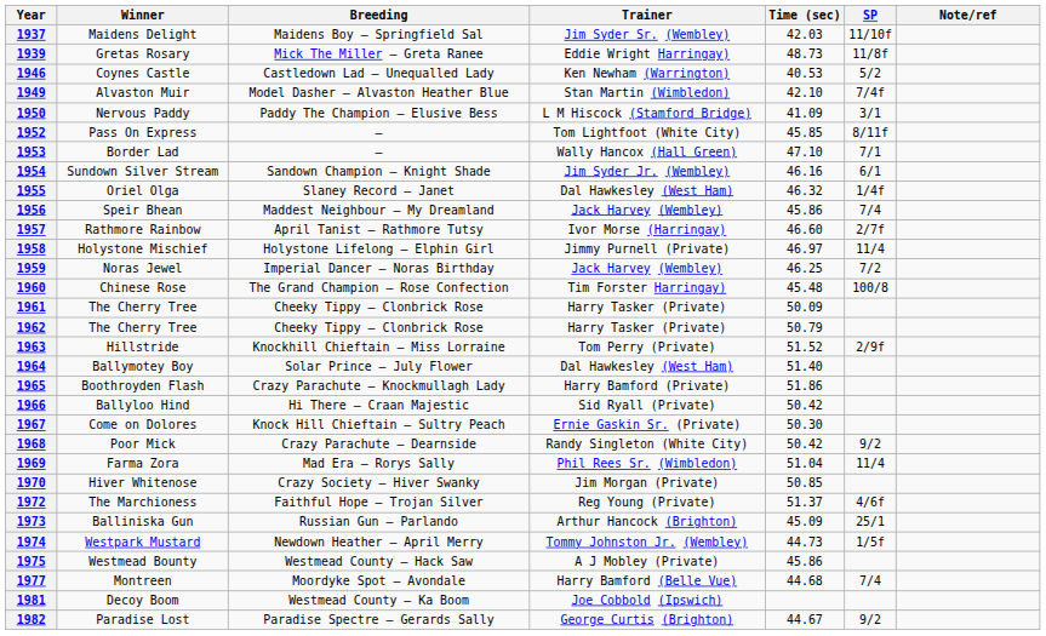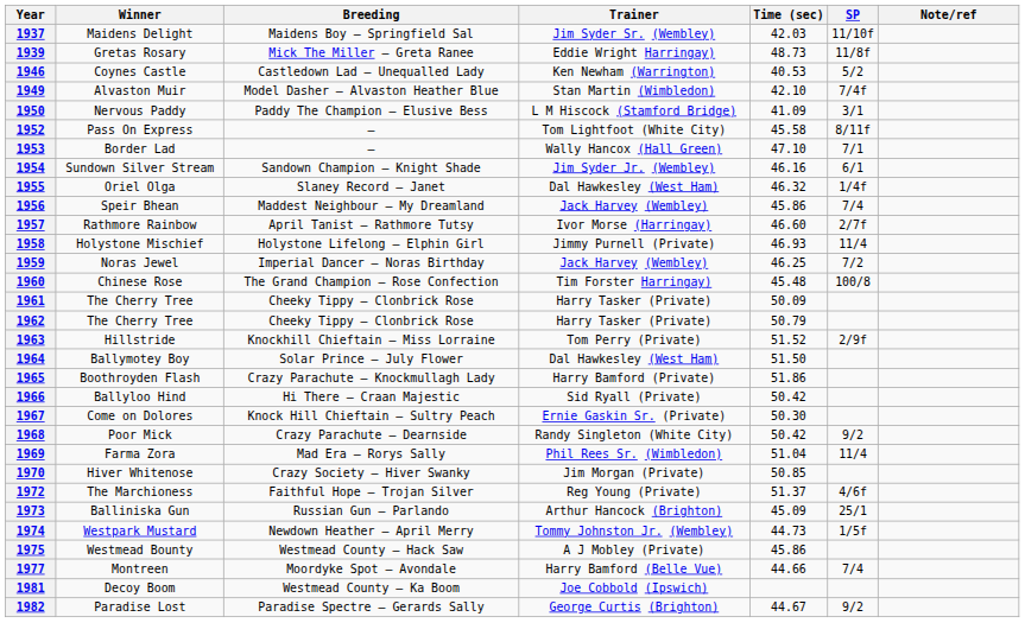 <table class="wikitable" style="text-align:center">
 <tr>
 <th width=50>Year</th>
 <th width=180>Winner</th>
 <th width=320>Breeding</th>
 <th width=250>Trainer</th>
 <th width=80>Time (sec)</th>
 <th width=50><a href='#'>SP</a></th>
 <th width=150>Note/ref</th>
 </tr>
 <tr>
 <th><a href='#'>1937</a></th>
 <td>Maidens Delight</td>
 <td>Maidens Boy – Springfield Sal</td>
 <td><a href='#'>Jim Syder Sr.</a> <a href='#'>(Wembley)</a></td>
 <td>42.03</td>
 <td>11/10f</td>
 <td></td>
 </tr>
 <tr>
 <th><a href='#'>1939</a></th>
 <td>Gretas Rosary</td>
 <td><a href='#'>Mick The Miller</a> – Greta Ranee</td>
 <td>Eddie Wright <a href='#'>Harringay)</a></td>
 <td>48.73</td>
 <td>11/8f</td>
 <td></td>
 </tr>
 <tr>
 <th><a href='#'>1946</a></th>
 <td>Coynes Castle</td>
 <td>Castledown Lad – Unequalled Lady</td>
 <td>Ken Newham <a href='#'>(Warrington)</a></td>
 <td>40.53</td>
 <td>5/2</td>
 <td></td>
 </tr>
 <tr>
 <th><a href='#'>1949</a></th>
 <td>Alvaston Muir</td>
 <td>Model Dasher – Alvaston Heather Blue</td>
 <td>Stan Martin <a href='#'>(Wimbledon)</a></td>
 <td>42.10</td>
 <td>7/4f</td>
 <td></td>
 </tr>
 <tr>
 <th><a href='#'>1950</a></th>
 <td>Nervous Paddy</td>
 <td>Paddy The Champion – Elusive Bess</td>
 <td>L M Hiscock <a href='#'>(Stamford Bridge)</a></td>
 <td>41.09</td>
 <td>3/1</td>
 <td></td>
 </tr>
 <tr>
 <th><a href='#'>1952</a></th>
 <td>Pass On Express</td>
 <td>–</td>
 <td>Tom Lightfoot (White City)</td>
-<td>45.85</td>
+<td>45.58</td>
 <td>8/11f</td>
 <td></td>
 </tr>
 <tr>
 <th><a href='#'>1953</a></th>
 <td>Border Lad</td>
 <td>–</td>
 <td>Wally Hancox <a href='#'>(Hall Green)</a></td>
 <td>47.10</td>
 <td>7/1</td>
 <td></td>
 </tr>
 <tr>
 <th><a href='#'>1954</a></th>
 <td>Sundown Silver Stream</td>
 <td>Sandown Champion – Knight Shade</td>
 <td><a href='#'>Jim Syder Jr.</a> <a href='#'>(Wembley)</a></td>
 <td>46.16</td>
 <td>6/1</td>
 <td></td>
 </tr>
 <tr>
 <th><a href='#'>1955</a></th>
 <td>Oriel Olga</td>
 <td>Slaney Record – Janet</td>
 <td>Dal Hawkesley <a href='#'>(West Ham)</a></td>
 <td>46.32</td>
 <td>1/4f</td>
 <td></td>
 </tr>
 <tr>
 <th><a href='#'>1956</a></th>
 <td>Speir Bhean</td>
 <td>Maddest Neighbour – My Dreamland</td>
 <td><a href='#'>Jack Harvey</a> <a href='#'>(Wembley)</a></td>
 <td>45.86</td>
 <td>7/4</td>
 <td></td>
 </tr>
 <tr>
 <th><a href='#'>1957</a></th>
 <td>Rathmore Rainbow</td>
 <td>April Tanist – Rathmore Tutsy</td>
 <td>Ivor Morse <a href='#'>(Harringay)</a></td>
 <td>46.60</td>
 <td>2/7f</td>
 <td></td>
 </tr>
 <tr>
 <th><a href='#'>1958</a></th>
 <td>Holystone Mischief</td>
 <td>Holystone Lifelong – Elphin Girl</td>
 <td>Jimmy Purnell (Private)</td>
-<td>46.97</td>
+<td>46.93</td>
 <td>11/4</td>
 <td></td>
 </tr>
 <tr>
 <th><a href='#'>1959</a></th>
 <td>Noras Jewel</td>
 <td>Imperial Dancer – Noras Birthday</td>
 <td><a href='#'>Jack Harvey</a> <a href='#'>(Wembley)</a></td>
 <td>46.25</td>
 <td>7/2</td>
 <td></td>
 </tr>
 <tr>
 <th><a href='#'>1960</a></th>
 <td>Chinese Rose</td>
 <td>The Grand Champion – Rose Confection</td>
 <td>Tim Forster <a href='#'>Harringay)</a></td>
 <td>45.48</td>
 <td>100/8</td>
 <td></td>
 </tr>
 <tr>
 <th><a href='#'>1961</a></th>
 <td>The Cherry Tree</td>
 <td>Cheeky Tippy – Clonbrick Rose</td>
 <td>Harry Tasker (Private)</td>
 <td>50.09</td>
 <td></td>
 <td></td>
 </tr>
 <tr>
 <th><a href='#'>1962</a></th>
 <td>The Cherry Tree</td>
 <td>Cheeky Tippy – Clonbrick Rose</td>
 <td>Harry Tasker (Private)</td>
 <td>50.79</td>
 <td></td>
 <td></td>
 </tr>
 <tr>
 <th><a href='#'>1963</a></th>
 <td>Hillstride</td>
 <td>Knockhill Chieftain – Miss Lorraine</td>
 <td>Tom Perry (Private)</td>
 <td>51.52</td>
 <td>2/9f</td>
 <td></td>
 </tr>
 <tr>
 <th><a href='#'>1964</a></th>
 <td>Ballymotey Boy</td>
 <td>Solar Prince – July Flower</td>
 <td>Dal Hawkesley <a href='#'>(West Ham)</a></td>
-<td>51.40</td>
+<td>51.50</td>
 <td></td>
 <td></td>
 </tr>
 <tr>
 <th><a href='#'>1965</a></th>
 <td>Boothroyden Flash</td>
 <td>Crazy Parachute – Knockmullagh Lady</td>
 <td>Harry Bamford (Private)</td>
 <td>51.86</td>
 <td></td>
 <td></td>
 </tr>
 <tr>
 <th><a href='#'>1966</a></th>
 <td>Ballyloo Hind</td>
 <td>Hi There – Craan Majestic</td>
 <td>Sid Ryall (Private)</td>
 <td>50.42</td>
 <td></td>
 <td></td>
 </tr>
 <tr>
 <th><a href='#'>1967</a></th>
 <td>Come on Dolores</td>
 <td>Knock Hill Chieftain – Sultry Peach</td>
 <td><a href='#'>Ernie Gaskin Sr.</a> (Private)</td>
 <td>50.30</td>
 <td></td>
 <td></td>
 </tr>
 <tr>
 <th><a href='#'>1968</a></th>
 <td>Poor Mick</td>
 <td>Crazy Parachute – Dearnside</td>
 <td>Randy Singleton (White City)</td>
 <td>50.42</td>
 <td>9/2</td>
 <td></td>
 </tr>
 <tr>
 <th><a href='#'>1969</a></th>
 <td>Farma Zora</td>
 <td>Mad Era – Rorys Sally</td>
 <td><a href='#'>Phil Rees Sr.</a> <a href='#'>(Wimbledon)</a></td>
 <td>51.04</td>
 <td>11/4</td>
 <td></td>
 </tr>
 <tr>
 <th><a href='#'>1970</a></th>
 <td>Hiver Whitenose</td>
 <td>Crazy Society – Hiver Swanky</td>
 <td>Jim Morgan (Private)</td>
 <td>50.85</td>
 <td></td>
 <td></td>
 </tr>
 <tr>
 <th><a href='#'>1972</a></th>
 <td>The Marchioness</td>
 <td>Faithful Hope – Trojan Silver</td>
 <td>Reg Young (Private)</td>
 <td>51.37</td>
 <td>4/6f</td>
 <td></td>
 </tr>
 <tr>
 <th><a href='#'>1973</a></th>
 <td>Balliniska Gun</td>
 <td>Russian Gun – Parlando</td>
 <td>Arthur Hancock <a href='#'>(Brighton)</a></td>
 <td>45.09</td>
 <td>25/1</td>
 <td></td>
 </tr>
 <tr>
 <th><a href='#'>1974</a></th>
 <td><a href='#'>Westpark Mustard</a></td>
 <td>Newdown Heather – April Merry</td>
 <td><a href='#'>Tommy Johnston Jr.</a> <a href='#'>(Wembley)</a></td>
 <td>44.73</td>
 <td>1/5f</td>
 <td></td>
 </tr>
 <tr>
 <th><a href='#'>1975</a></th>
 <td>Westmead Bounty</td>
 <td>Westmead County – Hack Saw</td>
 <td>A J Mobley (Private)</td>
 <td>45.86</td>
 <td></td>
 <td></td>
 </tr>
 <tr>
 <th><a href='#'>1977</a></th>
 <td>Montreen</td>
 <td>Moordyke Spot – Avondale</td>
 <td>Harry Bamford <a href='#'>(Belle Vue)</a></td>
-<td>44.68</td>
+<td>44.66</td>
 <td>7/4</td>
 <td></td>
 </tr>
 <tr>
 <th><a href='#'>1981</a></th>
 <td>Decoy Boom</td>
 <td>Westmead County – Ka Boom</td>
 <td><a href='#'>Joe Cobbold</a> <a href='#'>(Ipswich)</a></td>
 <td></td>
 <td></td>
 <td></td>
 </tr>
 <tr>
 <th><a href='#'>1982</a></th>
 <td>Paradise Lost</td>
 <td>Paradise Spectre – Gerards Sally</td>
 <td><a href='#'>George Curtis</a> <a href='#'>(Brighton)</a></td>
 <td>44.67</td>
 <td>9/2</td>
 <td></td>
 </tr>
 </table>
